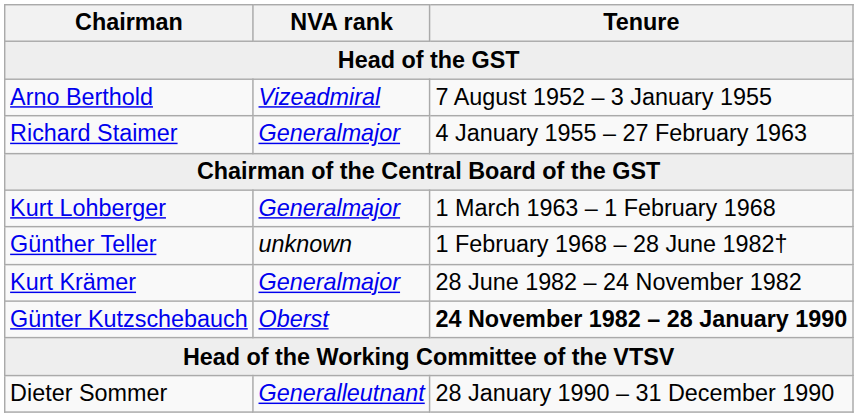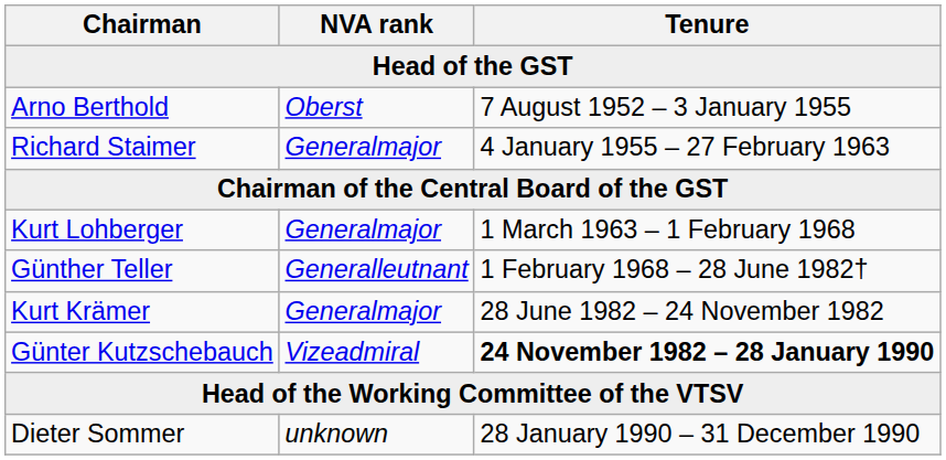 <table class="wikitable">
 <tr>
 <th>Chairman</th>
 <th>NVA rank</th>
 <th>Tenure</th>
 </tr>
 <tr - style="background:#EEEEEE">
 <td colspan="6" align="center"><strong>Head of the GST</strong><br></td>
 </tr>
 <tr ->
 <td><a href='#'>Arno Berthold</a></td>
-<td><a href='#'><em>Vizeadmiral</em></a></td>
+<td><a href='#'><em>Oberst</em></a></td>
 <td>7 August 1952 – 3 January 1955</td>
 </tr>
 <tr>
 <td><a href='#'>Richard Staimer</a></td>
 <td><em><a href='#'>Generalmajor</a></em></td>
 <td>4 January 1955 – 27 February 1963</td>
 </tr>
 <tr - style="background:#EEEEEE">
 <td colspan="6" align="center"><strong>Chairman of the Central Board of the GST</strong><br></td>
 </tr>
 <tr ->
 <td><a href='#'>Kurt Lohberger</a></td>
 <td><a href='#'><em>Generalmajor</em></a></td>
 <td>1 March 1963 – 1 February 1968</td>
 </tr>
 <tr>
 <td><a href='#'>Günther Teller</a></td>
-<td><em>unknown</em></td>
+<td><em><a href='#'>Generalleutnant</a></em></td>
 <td>1 February 1968 – 28 June 1982†</td>
 </tr>
 <tr>
 <td><a href='#'>Kurt Krämer</a> </td>
 <td><em><a href='#'>Generalmajor</a></em></td>
 <td>28 June 1982 – 24 November 1982</td>
 </tr>
 <tr>
 <td><a href='#'>Günter Kutzschebauch</a></td>
-<td><a href='#'><em>Oberst</em></a></td>
+<td><a href='#'><em>Vizeadmiral</em></a></td>
 <td><strong>24 November 1982 – 28 January 1990</strong></td>
 </tr>
 <tr - style="background:#EEEEEE">
 <td colspan="6" align="center"><strong>Head of the Working Committee of the VTSV</strong><br></td>
 </tr>
 <tr ->
 <td>Dieter Sommer</td>
-<td><em><a href='#'>Generalleutnant</a></em></td>
+<td><em>unknown</em></td>
 <td>28 January 1990 – 31 December 1990</td>
 </tr>
 </table>
